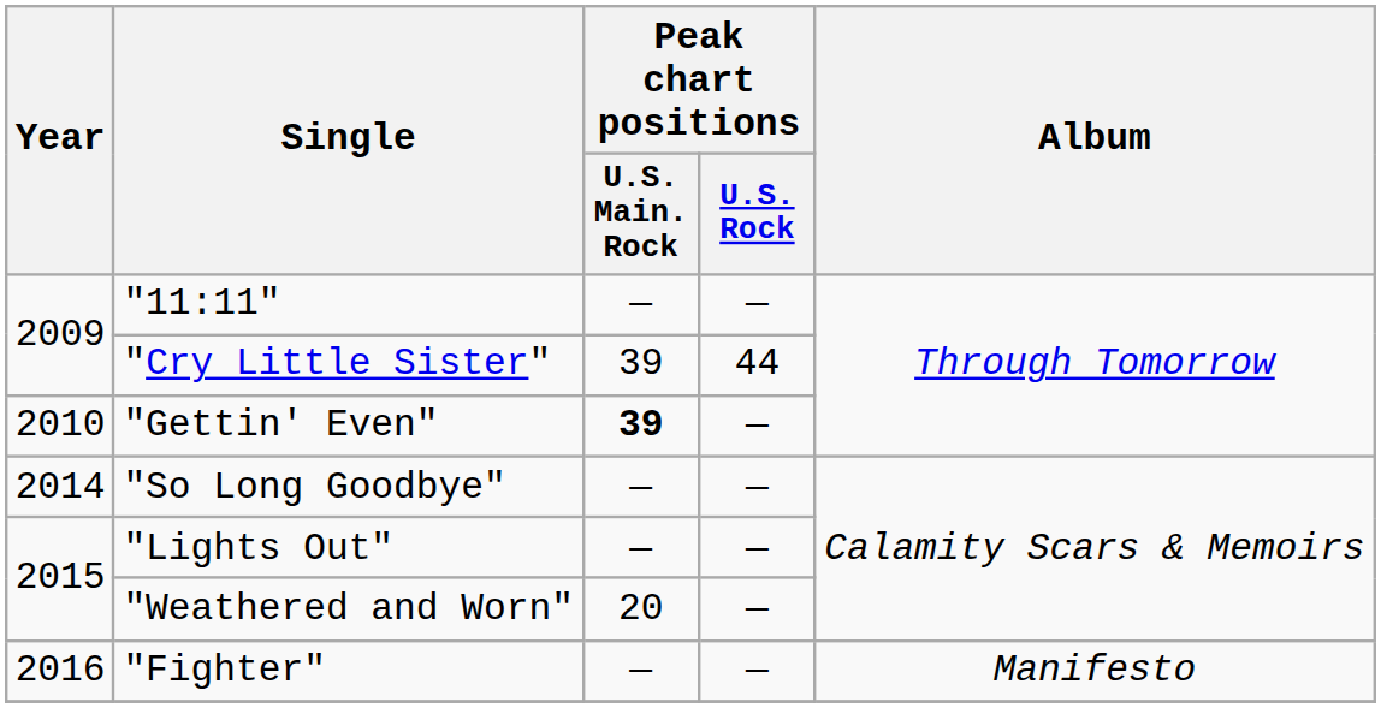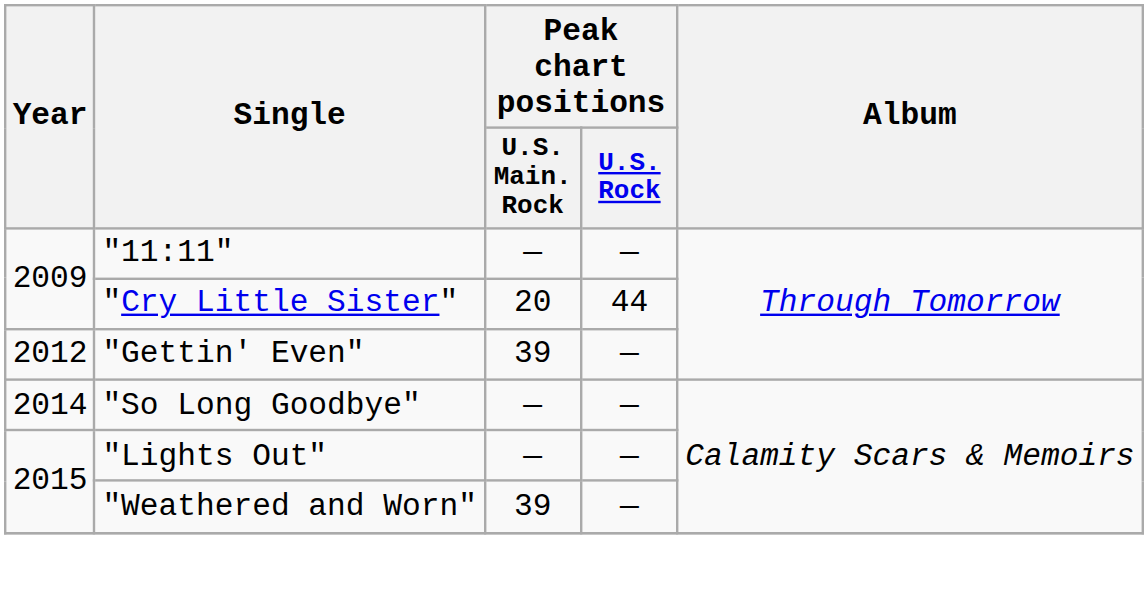 <table class=wikitable style=text-align:center;>
 <tr>
 <th rowspan=2>Year</th>
 <th rowspan=2>Single</th>
 <th colspan=2>Peak chart positions</th>
 <th rowspan=2>Album</th>
 </tr>
 <tr style=font-size:smaller;>
 <th width=35>U.S. Main. Rock</th>
 <th width=35><a href='#'>U.S. Rock</a></th>
 </tr>
 <tr>
 <td rowspan=2>2009</td>
 <td align=left>"11:11"</td>
 <td>—</td>
 <td>—</td>
 <td rowspan=3><em><a href='#'>Through Tomorrow</a></em></td>
 </tr>
 <tr>
 <td align=left>"<a href='#'>Cry Little Sister</a>"</td>
-<td>39</td>
+<td>20</td>
 <td>44</td>
 </tr>
 <tr>
-<td>2010</td>
+<td>2012</td>
 <td align=left>"Gettin' Even"</td>
-<td><strong>39</strong></td>
+<td>39</td>
 <td>—</td>
 </tr>
 <tr>
 <td>2014</td>
 <td align=left>"So Long Goodbye"</td>
 <td>—</td>
 <td>—</td>
 <td rowspan=3><em>Calamity Scars & Memoirs</em></td>
 </tr>
 <tr>
 <td rowspan=2>2015</td>
 <td align=left>"Lights Out"</td>
 <td>—</td>
 <td>—</td>
 </tr>
 <tr>
 <td align=left>"Weathered and Worn"</td>
-<td>20</td>
+<td>39</td>
 <td>—</td>
-</tr>
-<tr>
-<td>2016</td>
-<td align=left>"Fighter"</td>
-<td>—</td>
-<td>—</td>
-<td><em>Manifesto</em></td>
 </tr>
 <tr>
 </tr>
 </table>
